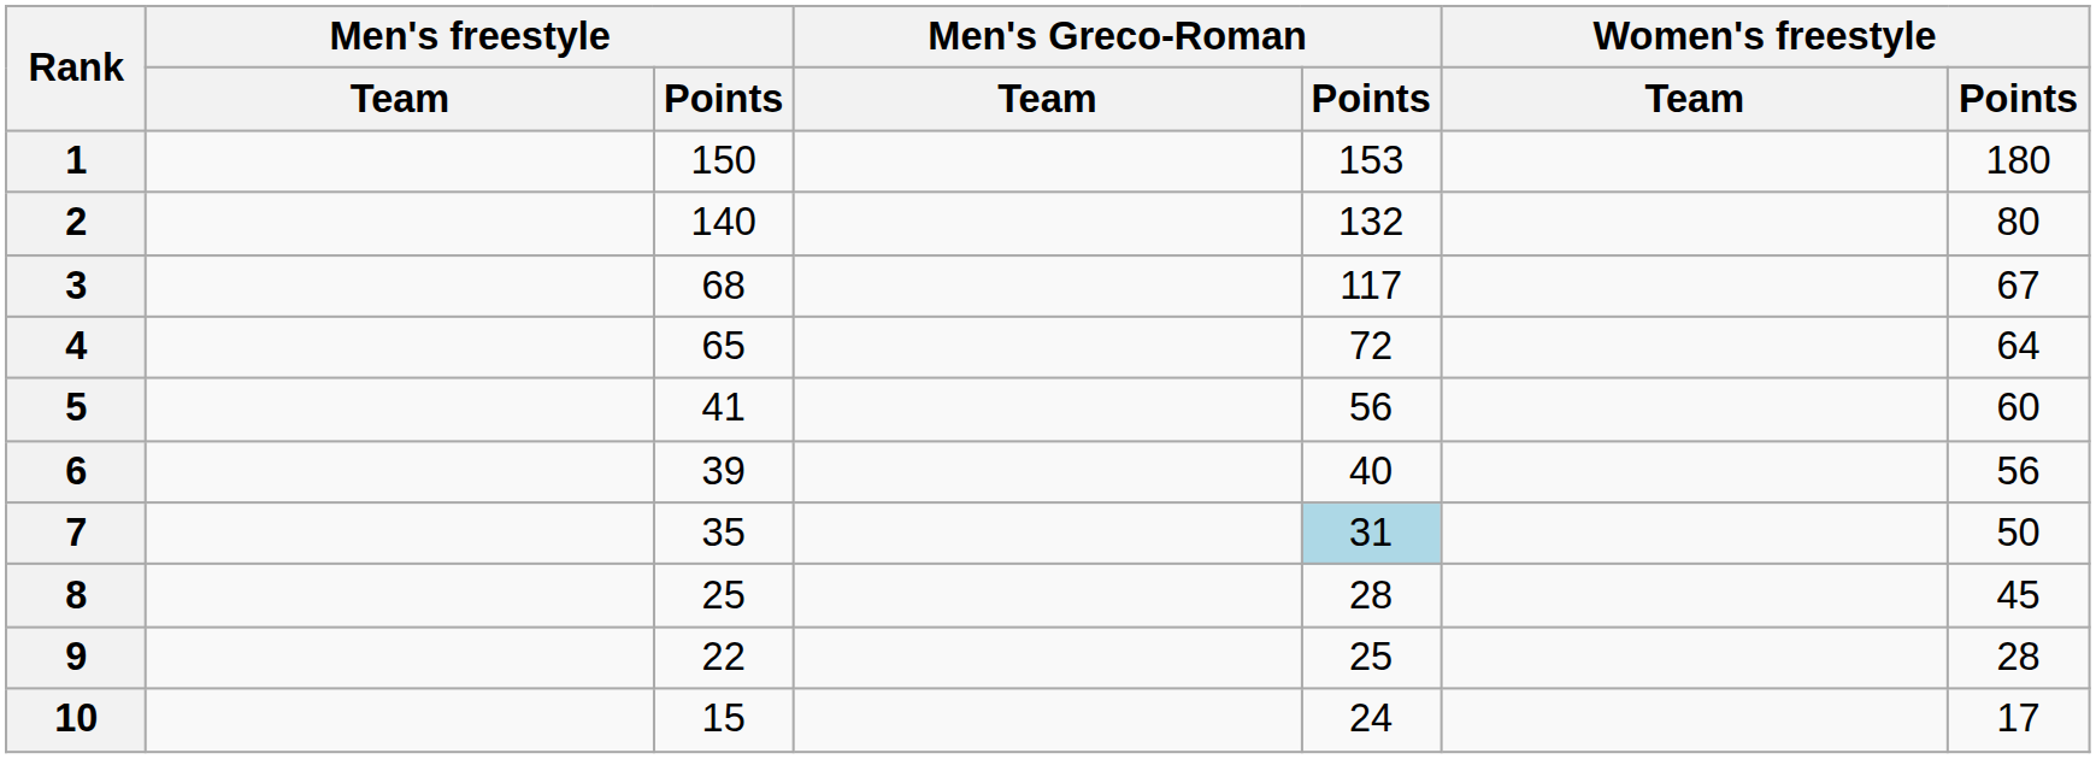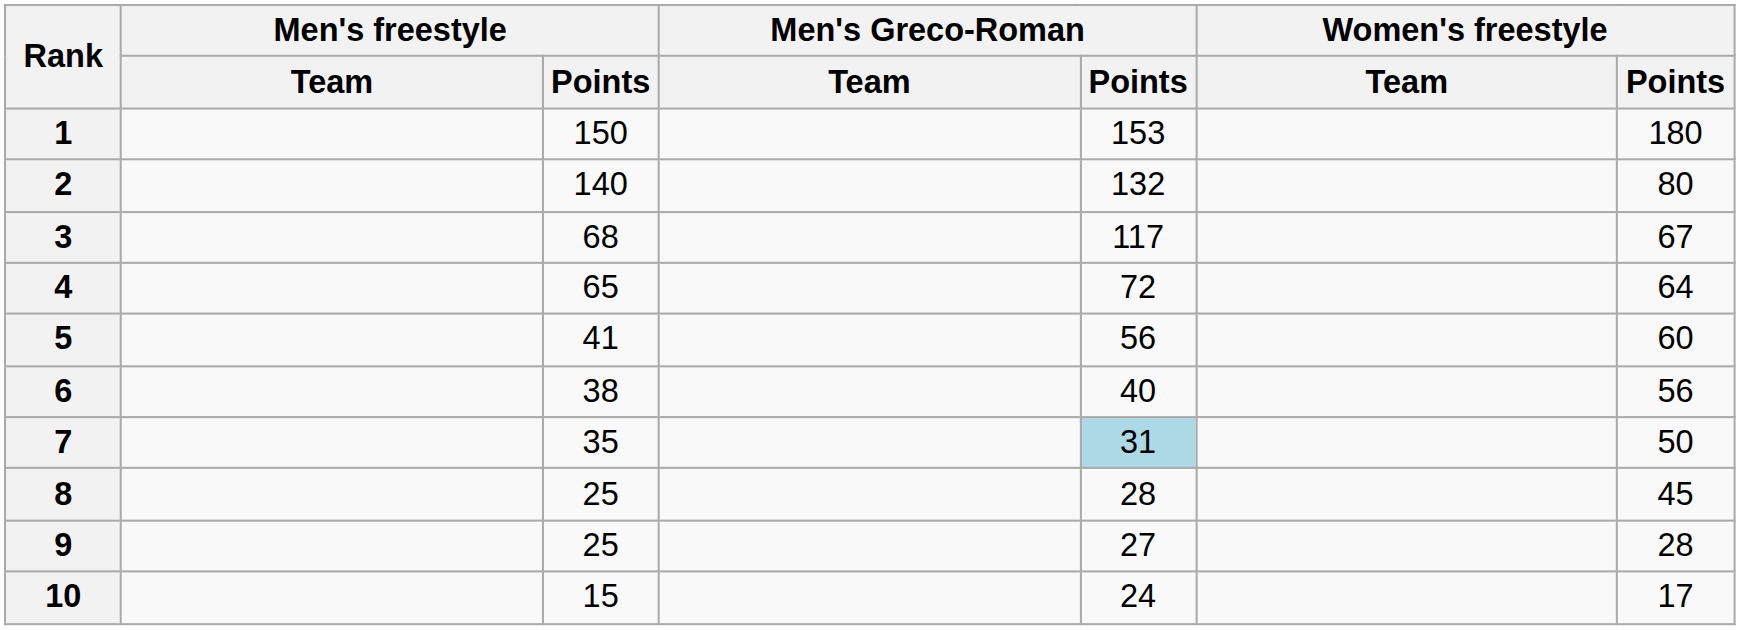 <table class="wikitable" style="text-align:center;">
 <tr>
 <th rowspan="2" width="50">Rank</th>
 <th colspan="2">Men's freestyle</th>
 <th colspan="2">Men's Greco-Roman</th>
 <th colspan="2">Women's freestyle</th>
 </tr>
 <tr>
 <th width="200">Team</th>
 <th width="50">Points</th>
 <th width="200">Team</th>
 <th width="50">Points</th>
 <th width="200">Team</th>
 <th width="50">Points</th>
 </tr>
 <tr>
 <th>1</th>
 <td align="left"></td>
 <td>150</td>
 <td align="left"></td>
 <td>153</td>
 <td align="left"></td>
 <td>180</td>
 </tr>
 <tr>
 <th>2</th>
 <td align="left"></td>
 <td>140</td>
 <td align="left"></td>
 <td>132</td>
 <td align="left"></td>
 <td>80</td>
 </tr>
 <tr>
 <th>3</th>
 <td align="left"></td>
 <td>68</td>
 <td align="left"></td>
 <td>117</td>
 <td align="left"></td>
 <td>67</td>
 </tr>
 <tr>
 <th>4</th>
 <td align="left"></td>
 <td>65</td>
 <td align="left"></td>
 <td>72</td>
 <td align="left"></td>
 <td>64</td>
 </tr>
 <tr>
 <th>5</th>
 <td align="left"></td>
 <td>41</td>
 <td align="left"></td>
 <td>56</td>
 <td align="left"></td>
 <td>60</td>
 </tr>
 <tr>
 <th>6</th>
 <td align="left"></td>
-<td>39</td>
+<td>38</td>
 <td align="left"></td>
 <td>40</td>
 <td align="left"></td>
 <td>56</td>
 </tr>
 <tr>
 <th>7</th>
 <td align="left"></td>
 <td>35</td>
 <td align="left"></td>
 <td style="background: lightblue;">31</td>
 <td align="left"></td>
 <td>50</td>
 </tr>
 <tr>
 <th>8</th>
 <td align="left"></td>
 <td>25</td>
 <td align="left"></td>
 <td>28</td>
 <td align="left"></td>
 <td>45</td>
 </tr>
 <tr>
 <th>9</th>
 <td align="left"></td>
-<td>22</td>
+<td>25</td>
 <td align="left"></td>
-<td>25</td>
+<td>27</td>
 <td align="left"></td>
 <td>28</td>
 </tr>
 <tr>
 <th>10</th>
 <td align="left"></td>
 <td>15</td>
 <td align="left"></td>
 <td>24</td>
 <td align="left"></td>
 <td>17</td>
 </tr>
 </table>
